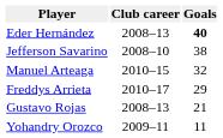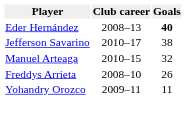 <table wikitable>
 <tr align=center style=background:#efefef>
 <th>Player</th>
 <th>Club career</th>
 <th>Goals</th>
 </tr>
 <tr align=center>
 <td align=left> <a href='#'>Eder Hernández</a></td>
 <td>2008–13</td>
 <td><strong>40</strong></td>
 </tr>
 <tr align=center>
 <td align=left> <a href='#'>Jefferson Savarino</a></td>
-<td>2008–10</td>
+<td>2010–17</td>
 <td>38</td>
 </tr>
 <tr align=center>
 <td align=left> <a href='#'>Manuel Arteaga</a></td>
 <td>2010–15</td>
 <td>32</td>
 </tr>
 <tr align=center>
 <td align=left> <a href='#'>Freddys Arrieta</a></td>
-<td>2010–17</td>
-<td>29</td>
-</tr>
-<tr align=center>
-<td align=left> <a href='#'>Gustavo Rojas</a></td>
-<td>2008–13</td>
-<td>21</td>
+<td>2008–10</td>
+<td>26</td>
 </tr>
 <tr align=center>
 <td align=left> <a href='#'>Yohandry Orozco</a></td>
 <td>2009–11</td>
 <td>11</td>
 </tr>
 </table>
